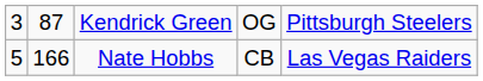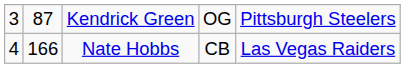 <table class="wikitable" style="text-align:center">
 <tr>
 <td>3</td>
 <td>87</td>
 <td><a href='#'>Kendrick Green</a></td>
 <td>OG</td>
 <td><a href='#'>Pittsburgh Steelers</a></td>
 </tr>
 <tr>
-<td>5</td>
+<td>4</td>
 <td>166</td>
 <td><a href='#'>Nate Hobbs</a></td>
 <td>CB</td>
 <td><a href='#'>Las Vegas Raiders</a></td>
 </tr>
 </table>
